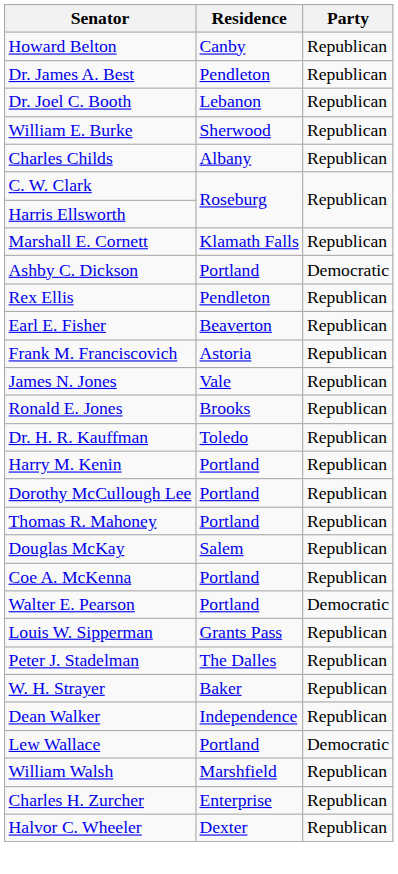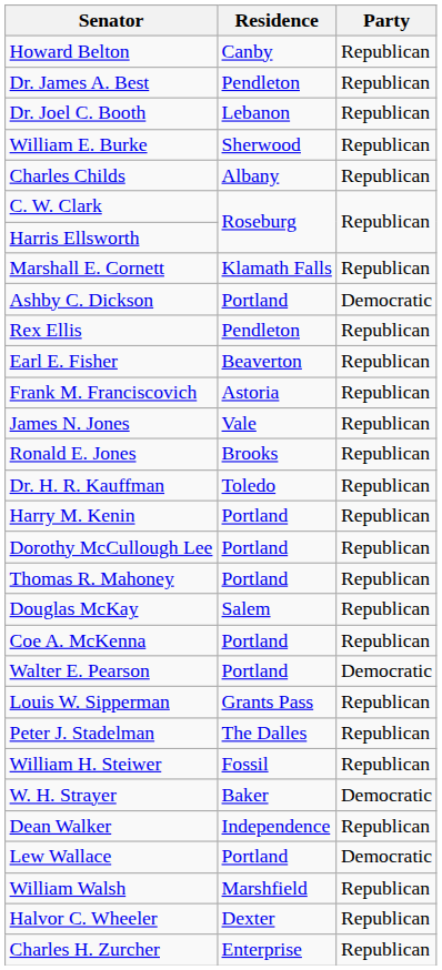 <table class="wikitable">
 <tr>
 <th>Senator</th>
 <th>Residence</th>
 <th>Party</th>
 </tr>
 <tr>
 <td><a href='#'>Howard Belton</a></td>
 <td><a href='#'>Canby</a></td>
 <td>Republican</td>
 </tr>
 <tr>
 <td><a href='#'>Dr. James A. Best</a></td>
 <td><a href='#'>Pendleton</a></td>
 <td>Republican</td>
 </tr>
 <tr>
 <td><a href='#'>Dr. Joel C. Booth</a></td>
 <td><a href='#'>Lebanon</a></td>
 <td>Republican</td>
 </tr>
 <tr>
 <td><a href='#'>William E. Burke</a></td>
 <td><a href='#'>Sherwood</a></td>
 <td>Republican</td>
 </tr>
 <tr>
 <td><a href='#'>Charles Childs</a></td>
 <td><a href='#'>Albany</a></td>
 <td>Republican</td>
 </tr>
 <tr>
 <td><a href='#'>C. W. Clark</a></td>
 <td rowspan="2"><a href='#'>Roseburg</a></td>
 <td rowspan="2" >Republican</td>
 </tr>
 <tr>
 <td><a href='#'>Harris Ellsworth</a></td>
 </tr>
 <tr>
 <td><a href='#'>Marshall E. Cornett</a></td>
 <td><a href='#'>Klamath Falls</a></td>
 <td>Republican</td>
 </tr>
 <tr>
 <td><a href='#'>Ashby C. Dickson</a></td>
 <td><a href='#'>Portland</a></td>
 <td>Democratic</td>
 </tr>
 <tr>
 <td><a href='#'>Rex Ellis</a></td>
 <td><a href='#'>Pendleton</a></td>
 <td>Republican</td>
 </tr>
 <tr>
 <td><a href='#'>Earl E. Fisher</a></td>
 <td><a href='#'>Beaverton</a></td>
 <td>Republican</td>
 </tr>
 <tr>
 <td><a href='#'>Frank M. Franciscovich</a></td>
 <td><a href='#'>Astoria</a></td>
 <td>Republican</td>
 </tr>
 <tr>
 <td><a href='#'>James N. Jones</a></td>
 <td><a href='#'>Vale</a></td>
 <td>Republican</td>
 </tr>
 <tr>
 <td><a href='#'>Ronald E. Jones</a></td>
 <td><a href='#'>Brooks</a></td>
 <td>Republican</td>
 </tr>
 <tr>
 <td><a href='#'>Dr. H. R. Kauffman</a></td>
 <td><a href='#'>Toledo</a></td>
 <td>Republican</td>
 </tr>
 <tr>
 <td><a href='#'>Harry M. Kenin</a></td>
 <td><a href='#'>Portland</a></td>
 <td>Republican</td>
 </tr>
 <tr>
 <td><a href='#'>Dorothy McCullough Lee</a></td>
 <td><a href='#'>Portland</a></td>
 <td>Republican</td>
 </tr>
 <tr>
 <td><a href='#'>Thomas R. Mahoney</a></td>
 <td><a href='#'>Portland</a></td>
 <td>Republican</td>
 </tr>
 <tr>
 <td><a href='#'>Douglas McKay</a></td>
 <td><a href='#'>Salem</a></td>
 <td>Republican</td>
 </tr>
 <tr>
 <td><a href='#'>Coe A. McKenna</a></td>
 <td><a href='#'>Portland</a></td>
 <td>Republican</td>
 </tr>
 <tr>
 <td><a href='#'>Walter E. Pearson</a></td>
 <td><a href='#'>Portland</a></td>
 <td>Democratic</td>
 </tr>
 <tr>
 <td><a href='#'>Louis W. Sipperman</a></td>
 <td><a href='#'>Grants Pass</a></td>
 <td>Republican</td>
 </tr>
 <tr>
 <td><a href='#'>Peter J. Stadelman</a></td>
 <td><a href='#'>The Dalles</a></td>
 <td>Republican</td>
 </tr>
 <tr>
+<td><a href='#'>William H. Steiwer</a></td>
+<td><a href='#'>Fossil</a></td>
+<td>Republican</td>
+</tr>
+<tr>
 <td><a href='#'>W. H. Strayer</a></td>
 <td><a href='#'>Baker</a></td>
-<td>Republican</td>
+<td>Democratic</td>
 </tr>
 <tr>
 <td><a href='#'>Dean Walker</a></td>
 <td><a href='#'>Independence</a></td>
 <td>Republican</td>
 </tr>
 <tr>
 <td><a href='#'>Lew Wallace</a></td>
 <td><a href='#'>Portland</a></td>
 <td>Democratic</td>
 </tr>
 <tr>
 <td><a href='#'>William Walsh</a></td>
 <td><a href='#'>Marshfield</a></td>
 <td>Republican</td>
 </tr>
 <tr>
+<td><a href='#'>Halvor C. Wheeler</a></td>
+<td><a href='#'>Dexter</a></td>
+<td>Republican</td>
+</tr>
+<tr>
 <td><a href='#'>Charles H. Zurcher</a></td>
 <td><a href='#'>Enterprise</a></td>
 <td>Republican</td>
 </tr>
-<tr>
-<td><a href='#'>Halvor C. Wheeler</a></td>
-<td><a href='#'>Dexter</a></td>
-<td>Republican</td>
-</tr>
 </table>
